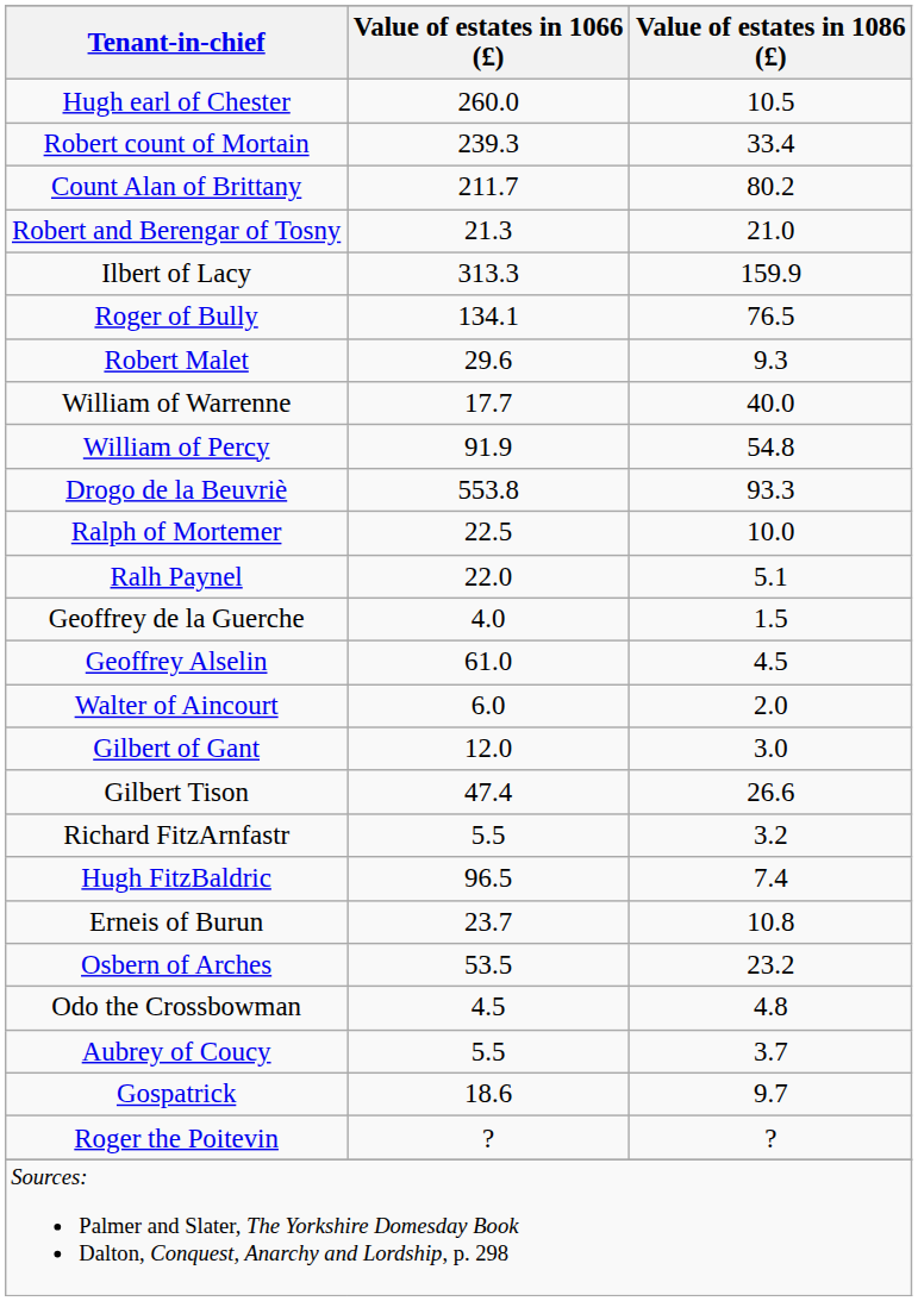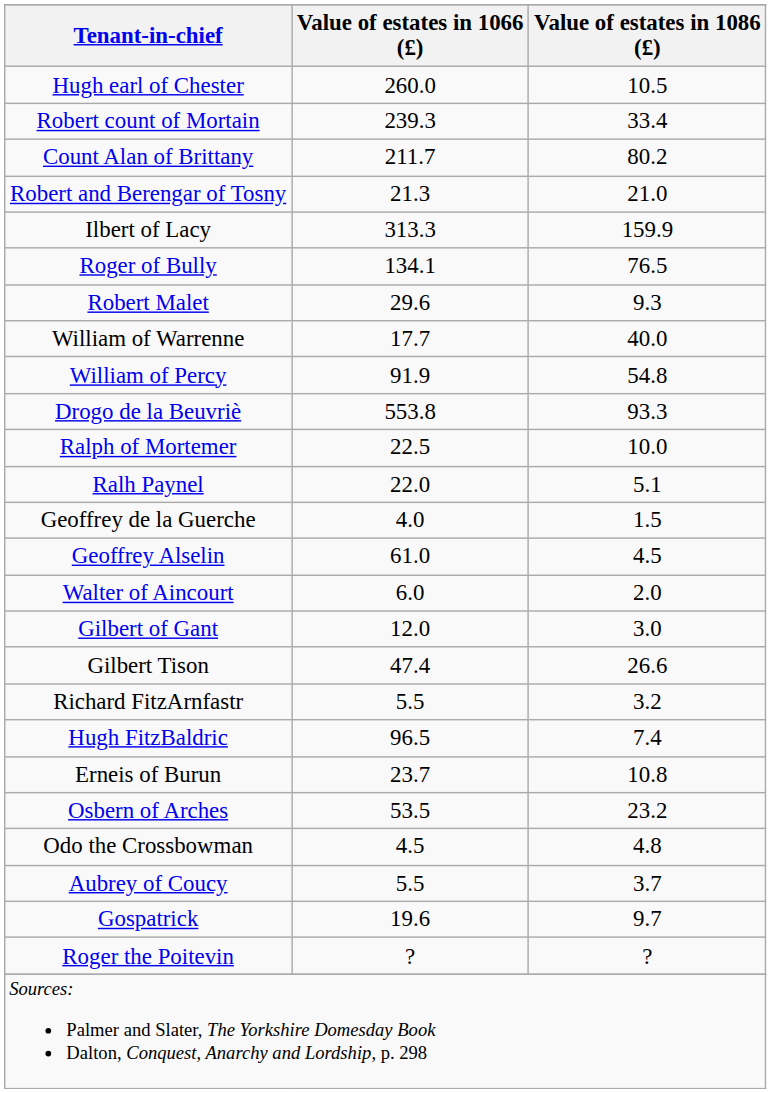 <table class="wikitable" align="center">
 <tr>
 </tr>
 <tr>
 <th colspan1 align="center"><a href='#'>Tenant-in-chief</a></th>
 <th colspan2 align="center">Value of estates in 1066<br>(£)</th>
 <th colspan3 align="center">Value of estates in 1086<br>(£)</th>
 </tr>
 <tr align="center">
 <td><a href='#'>Hugh earl of Chester</a></td>
 <td>260.0</td>
 <td>10.5</td>
 </tr>
 <tr align="center">
 <td><a href='#'>Robert count of Mortain</a></td>
 <td>239.3</td>
 <td>33.4</td>
 </tr>
 <tr align="center">
 <td><a href='#'>Count Alan of Brittany</a></td>
 <td>211.7</td>
 <td>80.2</td>
 </tr>
 <tr align="center">
 <td><a href='#'>Robert and Berengar of Tosny</a></td>
 <td>21.3</td>
 <td>21.0</td>
 </tr>
 <tr align="center">
 <td>Ilbert of Lacy</td>
 <td>313.3</td>
 <td>159.9</td>
 </tr>
 <tr align="center">
 <td><a href='#'>Roger of Bully</a></td>
 <td>134.1</td>
 <td>76.5</td>
 </tr>
 <tr align="center">
 <td><a href='#'>Robert Malet</a></td>
 <td>29.6</td>
 <td>9.3</td>
 </tr>
 <tr align="center">
 <td>William of Warrenne</td>
 <td>17.7</td>
 <td>40.0</td>
 </tr>
 <tr align="center">
 <td><a href='#'>William of Percy</a></td>
 <td>91.9</td>
 <td>54.8</td>
 </tr>
 <tr align="center">
 <td><a href='#'>Drogo de la Beuvriè</a></td>
 <td>553.8</td>
 <td>93.3</td>
 </tr>
 <tr align="center">
 <td><a href='#'>Ralph of Mortemer</a></td>
 <td>22.5</td>
 <td>10.0</td>
 </tr>
 <tr align="center">
 <td><a href='#'>Ralh Paynel</a></td>
 <td>22.0</td>
 <td>5.1</td>
 </tr>
 <tr align="center">
 <td>Geoffrey de la Guerche</td>
 <td>4.0</td>
 <td>1.5</td>
 </tr>
 <tr align="center">
 <td><a href='#'>Geoffrey Alselin</a></td>
 <td>61.0</td>
 <td>4.5</td>
 </tr>
 <tr align="center">
 <td><a href='#'>Walter of Aincourt</a></td>
 <td>6.0</td>
 <td>2.0</td>
 </tr>
 <tr align="center">
 <td><a href='#'>Gilbert of Gant</a></td>
 <td>12.0</td>
 <td>3.0</td>
 </tr>
 <tr align="center">
 <td>Gilbert Tison</td>
 <td>47.4</td>
 <td>26.6</td>
 </tr>
 <tr align="center">
 <td>Richard FitzArnfastr</td>
 <td>5.5</td>
 <td>3.2</td>
 </tr>
 <tr align="center">
 <td><a href='#'>Hugh FitzBaldric</a></td>
 <td>96.5</td>
 <td>7.4</td>
 </tr>
 <tr align="center">
 <td>Erneis of Burun</td>
 <td>23.7</td>
 <td>10.8</td>
 </tr>
 <tr align="center">
 <td><a href='#'>Osbern of Arches</a></td>
 <td>53.5</td>
 <td>23.2</td>
 </tr>
 <tr align="center">
 <td>Odo the Crossbowman</td>
 <td>4.5</td>
 <td>4.8</td>
 </tr>
 <tr align="center">
 <td><a href='#'>Aubrey of Coucy</a></td>
 <td>5.5</td>
 <td>3.7</td>
 </tr>
 <tr align="center">
 <td><a href='#'>Gospatrick</a></td>
-<td>18.6</td>
+<td>19.6</td>
 <td>9.7</td>
 </tr>
 <tr align="center">
 <td><a href='#'>Roger the Poitevin</a></td>
 <td>?</td>
 <td>?</td>
 </tr>
 <tr>
 </tr>
 <tr>
 </tr>
 <tr>
 <td colspan="4" style="font-size: small"><em>Sources:</em><br><ul><li>Palmer and Slater, <em>The Yorkshire Domesday Book</em></li><li>Dalton, <em>Conquest, Anarchy and Lordship</em>, p. 298</li></ul></td>
 </tr>
 <tr>
 </tr>
 </table>
